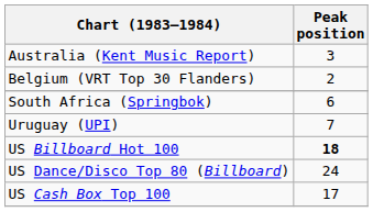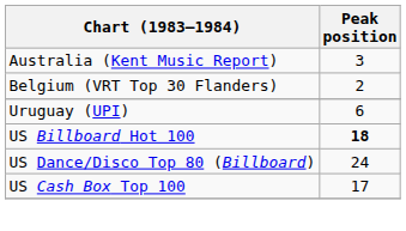 <table class="wikitable sortable">
 <tr>
 <th scope="col">Chart (1983–1984)</th>
 <th scope="col">Peak<br>position</th>
 </tr>
 <tr>
 <td>Australia (<a href='#'>Kent Music Report</a>)</td>
 <td align="center">3</td>
 </tr>
 <tr>
 <td>Belgium (VRT Top 30 Flanders)</td>
 <td style="text-align:center;">2</td>
 </tr>
 <tr>
 </tr>
 <tr>
 </tr>
 <tr>
 </tr>
 <tr>
 </tr>
 <tr>
-<td>South Africa (<a href='#'>Springbok</a>)</td>
-<td align="center">6</td>
-</tr>
-<tr>
 </tr>
 <tr>
 </tr>
 <tr>
 <td>Uruguay (<a href='#'>UPI</a>)</td>
-<td align="center">7</td>
+<td align="center">6</td>
 </tr>
 <tr>
 <td>US <a href='#'><em>Billboard</em> Hot 100</a></td>
 <td align="center"><strong>18</strong></td>
 </tr>
 <tr>
 <td align="left">US <a href='#'>Dance/Disco Top 80</a> (<em><a href='#'>Billboard</a></em>)</td>
 <td style="text-align:center;">24</td>
 </tr>
 <tr>
 <td>US <a href='#'><em>Cash Box</em> Top 100</a></td>
 <td align="center">17</td>
 </tr>
 <tr>
 </tr>
 </table>
